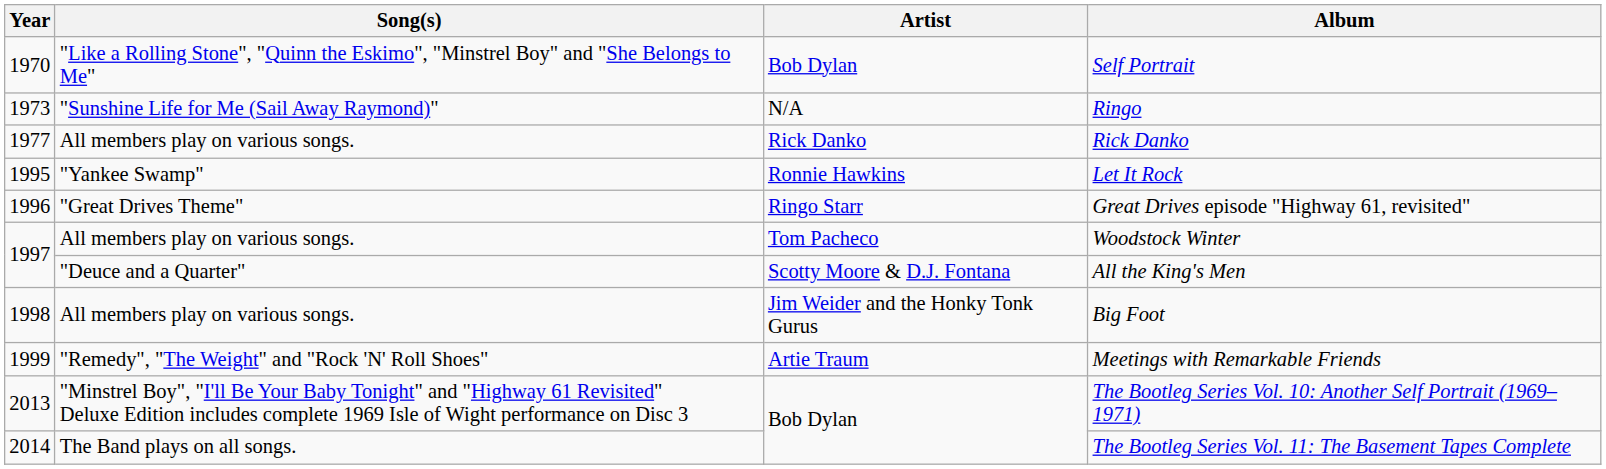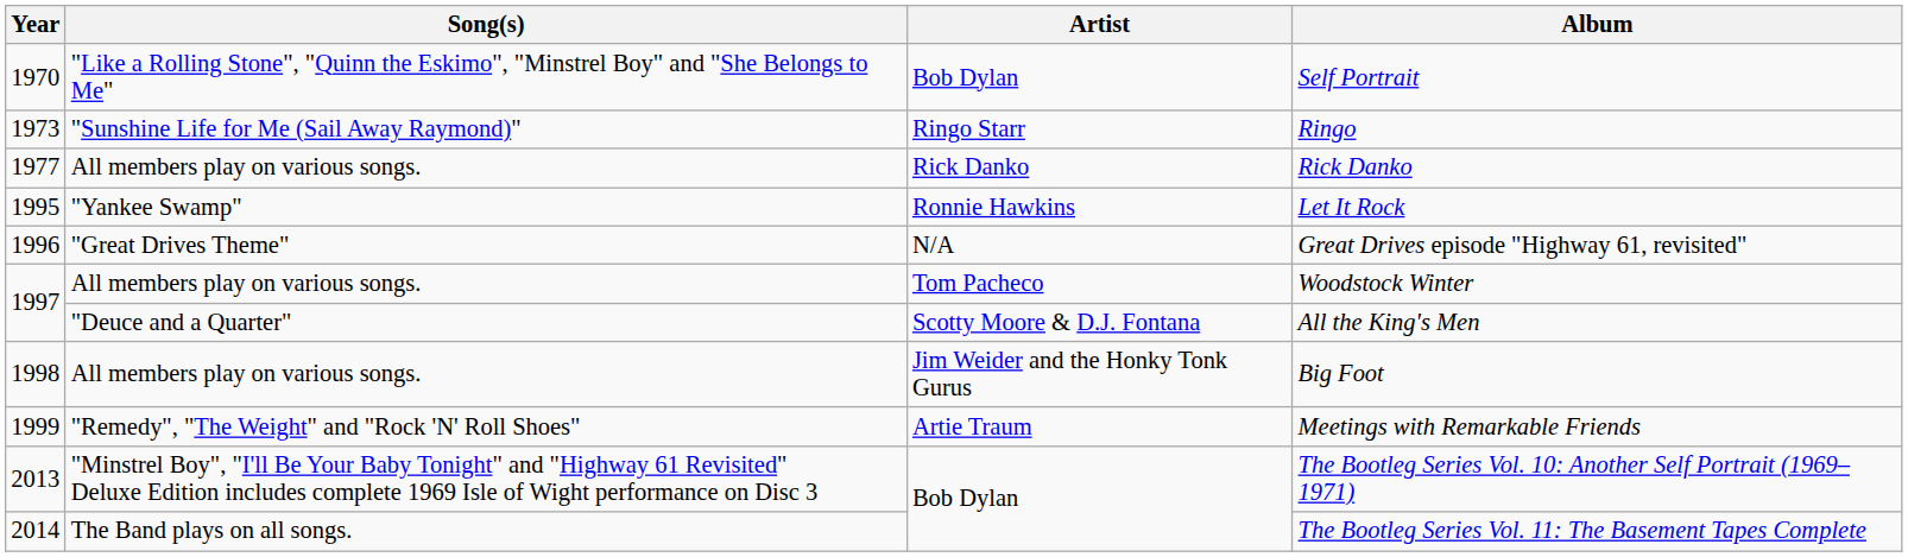 <table class="wikitable">
 <tr>
 <th>Year</th>
 <th>Song(s)</th>
 <th>Artist</th>
 <th>Album</th>
 </tr>
 <tr>
 <td>1970</td>
 <td>"<a href='#'>Like a Rolling Stone</a>", "<a href='#'>Quinn the Eskimo</a>", "Minstrel Boy" and "<a href='#'>She Belongs to Me</a>"</td>
 <td><a href='#'>Bob Dylan</a></td>
 <td><em><a href='#'>Self Portrait</a></em></td>
 </tr>
 <tr>
 <td>1973</td>
 <td>"<a href='#'>Sunshine Life for Me (Sail Away Raymond)</a>"</td>
-<td>N/A</td>
+<td><a href='#'>Ringo Starr</a></td>
 <td><em><a href='#'>Ringo</a></em></td>
 </tr>
 <tr>
 <td>1977</td>
 <td>All members play on various songs.</td>
 <td><a href='#'>Rick Danko</a></td>
 <td><em><a href='#'>Rick Danko</a></em></td>
 </tr>
 <tr>
 <td>1995</td>
 <td>"Yankee Swamp"</td>
 <td><a href='#'>Ronnie Hawkins</a></td>
 <td><em><a href='#'>Let It Rock</a></em></td>
 </tr>
 <tr>
 <td>1996</td>
 <td>"Great Drives Theme"</td>
-<td><a href='#'>Ringo Starr</a></td>
+<td>N/A</td>
 <td><em>Great Drives</em> episode "Highway 61, revisited"</td>
 </tr>
 <tr>
 <td rowspan="2">1997</td>
 <td>All members play on various songs.</td>
 <td><a href='#'>Tom Pacheco</a></td>
 <td><em>Woodstock Winter</em></td>
 </tr>
 <tr>
 <td>"Deuce and a Quarter"</td>
 <td><a href='#'>Scotty Moore</a> & <a href='#'>D.J. Fontana</a></td>
 <td><em>All the King's Men</em></td>
 </tr>
 <tr>
 <td>1998</td>
 <td>All members play on various songs.</td>
 <td><a href='#'>Jim Weider</a> and the Honky Tonk Gurus</td>
 <td><em>Big Foot</em></td>
 </tr>
 <tr>
 <td>1999</td>
 <td>"Remedy", "<a href='#'>The Weight</a>" and "Rock 'N' Roll Shoes"</td>
 <td><a href='#'>Artie Traum</a></td>
 <td><em>Meetings with Remarkable Friends</em></td>
 </tr>
 <tr>
 <td>2013</td>
 <td>"Minstrel Boy", "<a href='#'>I'll Be Your Baby Tonight</a>" and "<a href='#'>Highway 61 Revisited</a>"<br>Deluxe Edition includes complete 1969 Isle of Wight performance on Disc 3</td>
 <td rowspan="2">Bob Dylan</td>
 <td><em><a href='#'>The Bootleg Series Vol. 10: Another Self Portrait (1969–1971)</a></em></td>
 </tr>
 <tr>
 <td>2014</td>
 <td>The Band plays on all songs.</td>
 <td><em><a href='#'>The Bootleg Series Vol. 11: The Basement Tapes Complete</a></em></td>
 </tr>
 </table>
